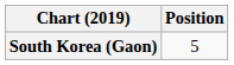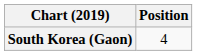 <table class="wikitable plainrowheaders" style="text-align:center">
 <tr>
 <th scope="col">Chart (2019)</th>
 <th scope="col">Position</th>
 </tr>
 <tr>
 <th scope="row">South Korea (Gaon)</th>
-<td>5</td>
+<td>4</td>
 </tr>
 </table>
